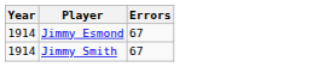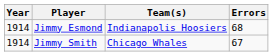 <table class="wikitable sortable">
 <tr>
 <th>Year</th>
 <th>Player</th>
+<th>Team(s)</th>
 <th>Errors</th>
 </tr>
 <tr>
 <td>1914</td>
 <td><a href='#'>Jimmy Esmond</a></td>
-<td>67</td>
+<td><a href='#'>Indianapolis Hoosiers</a></td>
+<td>68</td>
 </tr>
 <tr>
 <td>1914</td>
 <td><a href='#'>Jimmy Smith</a></td>
+<td><a href='#'>Chicago Whales</a></td>
 <td>67</td>
 </tr>
 </table>
